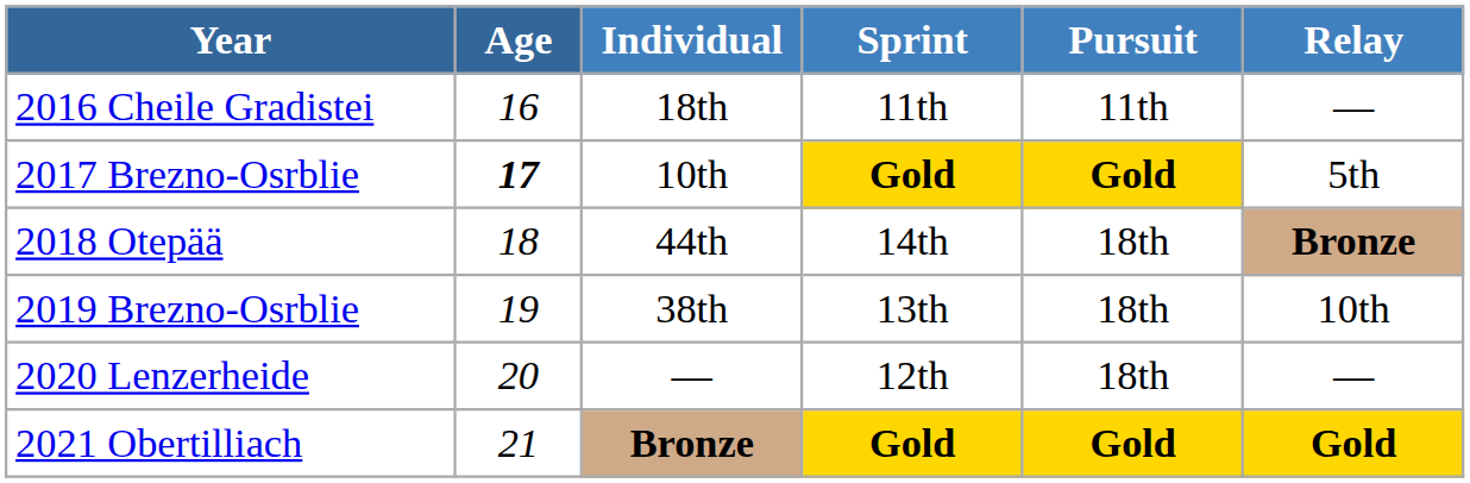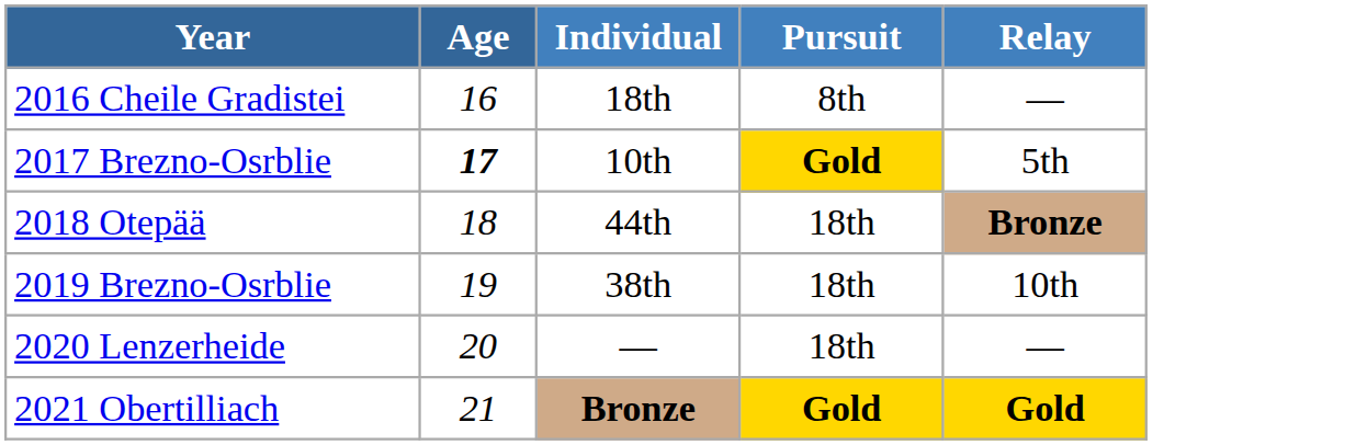 <table class="wikitable" style="font-size:95%; text-align:center; border:grey solid 1px; border-collapse:collapse; background:#ffffff;">
 <tr>
 <th style="background-color:#369; color:white;    width:160px;">Year</th>
 <th style="background-color:#369; color:white;    width:40px;">Age</th>
 <th style="background-color:#4180be; color:white; width:75px;">Individual</th>
-<th style="background-color:#4180be; color:white; width:75px;">Sprint</th>
 <th style="background-color:#4180be; color:white; width:75px;">Pursuit</th>
 <th style="background-color:#4180be; color:white; width:75px;">Relay</th>
 </tr>
 <tr>
 <td align=left> <a href='#'>2016 Cheile Gradistei</a></td>
 <td><em>16</em></td>
 <td>18th</td>
-<td>11th</td>
-<td>11th</td>
+<td>8th</td>
 <td>—</td>
 </tr>
 <tr>
 <td align=left> <a href='#'>2017 Brezno-Osrblie</a></td>
 <td><strong><em>17</em></strong></td>
 <td>10th</td>
 <td style="background:gold"><strong>Gold</strong></td>
-<td style="background:gold"><strong>Gold</strong></td>
 <td>5th</td>
 </tr>
 <tr>
 <td align=left> <a href='#'>2018 Otepää</a></td>
 <td><em>18</em></td>
 <td>44th</td>
-<td>14th</td>
 <td>18th</td>
 <td style="background:#cfaa88;"><strong>Bronze</strong></td>
 </tr>
 <tr>
 <td align=left> <a href='#'>2019 Brezno-Osrblie</a></td>
 <td><em>19</em></td>
 <td>38th</td>
-<td>13th</td>
 <td>18th</td>
 <td>10th</td>
 </tr>
 <tr>
 <td align=left> <a href='#'>2020 Lenzerheide</a></td>
 <td><em>20</em></td>
 <td>—</td>
-<td>12th</td>
 <td>18th</td>
 <td>—</td>
 </tr>
 <tr>
 <td align=left> <a href='#'>2021 Obertilliach</a></td>
 <td><em>21</em></td>
 <td style="background:#cfaa88;"><strong>Bronze</strong></td>
 <td style="background:gold"><strong>Gold</strong></td>
 <td style="background:gold"><strong>Gold</strong></td>
-<td style="background:gold"><strong>Gold</strong></td>
 </tr>
 </table>
